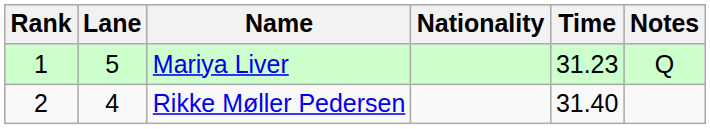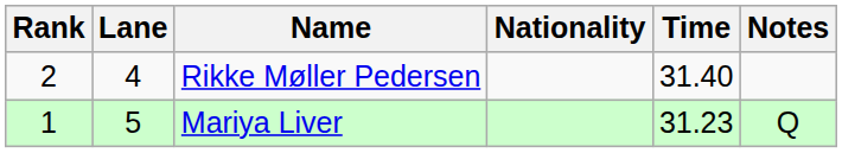 <table class="wikitable sortable" style="text-align:center">
 <tr>
 <th>Rank</th>
 <th>Lane</th>
 <th>Name</th>
 <th>Nationality</th>
 <th>Time</th>
 <th>Notes</th>
 </tr>
+<tr>
+<td>2</td>
+<td>4</td>
+<td align=left><a href='#'>Rikke Møller Pedersen</a></td>
+<td align=left></td>
+<td>31.40</td>
+<td></td>
+</tr>
 <tr bgcolor=ccffcc>
 <td>1</td>
 <td>5</td>
 <td align=left><a href='#'>Mariya Liver</a></td>
 <td align=left></td>
 <td>31.23</td>
 <td>Q</td>
 </tr>
-<tr>
-<td>2</td>
-<td>4</td>
-<td align=left><a href='#'>Rikke Møller Pedersen</a></td>
-<td align=left></td>
-<td>31.40</td>
-<td></td>
-</tr>
 </table>
